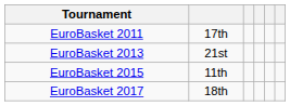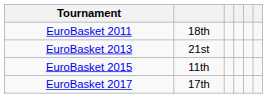 <table class="wikitable" style="font-size:95%; text-align:center;" width=350>
 <tr>
 <th>Tournament</th>
 <th></th>
 <th></th>
 <th></th>
 <th></th>
 <th></th>
 </tr>
 <tr>
 <td><a href='#'>EuroBasket 2011</a></td>
-<td>17th</td>
+<td>18th</td>
 <td></td>
 <td></td>
 <td></td>
 <td></td>
 </tr>
 <tr>
 <td><a href='#'>EuroBasket 2013</a></td>
 <td>21st</td>
 <td></td>
 <td></td>
 <td></td>
 <td></td>
 </tr>
 <tr>
 <td><a href='#'>EuroBasket 2015</a></td>
 <td>11th</td>
 <td></td>
 <td></td>
 <td></td>
 <td></td>
 </tr>
 <tr>
 <td><a href='#'>EuroBasket 2017</a></td>
-<td>18th</td>
+<td>17th</td>
 <td></td>
 <td></td>
 <td></td>
 <td></td>
 </tr>
 </table>
